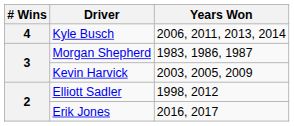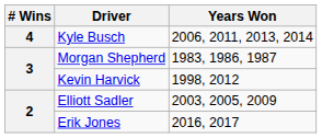 <table class="wikitable" style="font-size: 95%;">
 <tr>
 <th># Wins</th>
 <th>Driver</th>
 <th>Years Won</th>
 </tr>
 <tr>
 <th>4</th>
 <td><a href='#'>Kyle Busch</a></td>
 <td>2006, 2011, 2013, 2014</td>
 </tr>
 <tr>
 <th rowspan="2">3</th>
 <td><a href='#'>Morgan Shepherd</a></td>
 <td>1983, 1986, 1987</td>
 </tr>
 <tr>
 <td><a href='#'>Kevin Harvick</a></td>
-<td>2003, 2005, 2009</td>
+<td>1998, 2012</td>
 </tr>
 <tr>
 <th rowspan="2">2</th>
 <td><a href='#'>Elliott Sadler</a></td>
-<td>1998, 2012</td>
+<td>2003, 2005, 2009</td>
 </tr>
 <tr>
 <td><a href='#'>Erik Jones</a></td>
 <td>2016, 2017</td>
 </tr>
 </table>
